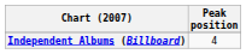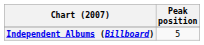 <table class="wikitable sortable plainrowheaders">
 <tr>
 <th scope="col">Chart (2007)</th>
 <th scope="col">Peak<br>position</th>
 </tr>
 <tr>
 </tr>
 <tr>
 <th scope="row"><a href='#'>Independent Albums</a> (<em><a href='#'>Billboard</a></em>)</th>
-<td align="center">4</td>
+<td align="center">5</td>
 </tr>
 </table>
